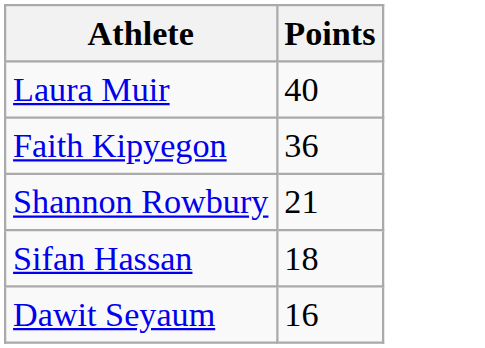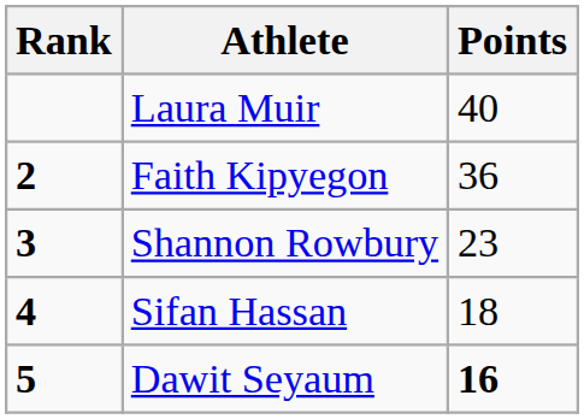 <table class="wikitable" style="border-collapse: collapse; font-size: 95%;">
 <tr>
+<th>Rank</th>
 <th>Athlete</th>
 <th>Points</th>
 </tr>
 <tr>
+<td></td>
 <td><a href='#'>Laura Muir</a></td>
 <td>40</td>
 </tr>
 <tr>
+<td><strong>2</strong></td>
 <td><a href='#'>Faith Kipyegon</a></td>
 <td>36</td>
 </tr>
 <tr>
+<td><strong>3</strong></td>
 <td><a href='#'>Shannon Rowbury</a></td>
-<td>21</td>
+<td>23</td>
 </tr>
 <tr>
+<td><strong>4</strong></td>
 <td><a href='#'>Sifan Hassan</a></td>
 <td>18</td>
 </tr>
 <tr>
+<td><strong>5</strong></td>
 <td><a href='#'>Dawit Seyaum</a></td>
-<td>16</td>
+<td><strong>16</strong></td>
 </tr>
 </table>
